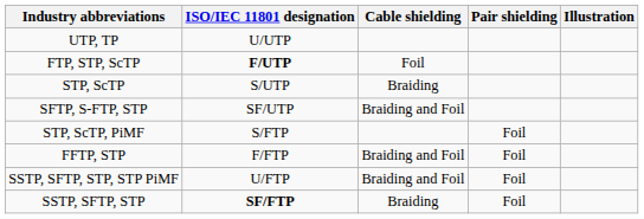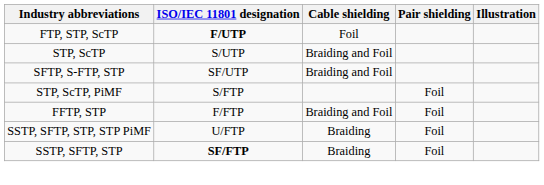 <table class="wikitable sortable" style="text-align: center;">
 <tr>
 <th>Industry abbreviations</th>
 <th><a href='#'>ISO/IEC 11801</a> designation</th>
 <th>Cable shielding</th>
 <th>Pair shielding</th>
 <th class="unsortable">Illustration</th>
-</tr>
-<tr>
-<td>UTP, TP</td>
-<td>U/UTP</td>
-<td></td>
-<td></td>
-<td></td>
 </tr>
 <tr>
 <td>FTP, STP, ScTP</td>
 <td><strong>F/UTP</strong></td>
 <td>Foil</td>
 <td></td>
 <td></td>
 </tr>
 <tr>
 <td>STP, ScTP</td>
 <td>S/UTP</td>
-<td>Braiding</td>
+<td>Braiding and Foil</td>
 <td></td>
 <td></td>
 </tr>
 <tr>
 <td>SFTP, S-FTP, STP</td>
 <td>SF/UTP</td>
 <td>Braiding and Foil</td>
 <td></td>
 <td></td>
 </tr>
 <tr>
 <td>STP, ScTP, PiMF</td>
 <td>S/FTP</td>
 <td></td>
 <td>Foil</td>
 <td></td>
 </tr>
 <tr>
 <td>FFTP, STP</td>
 <td>F/FTP</td>
 <td>Braiding and Foil</td>
 <td>Foil</td>
 <td></td>
 </tr>
 <tr>
 <td>SSTP, SFTP, STP, STP PiMF</td>
 <td>U/FTP</td>
-<td>Braiding and Foil</td>
+<td>Braiding</td>
 <td>Foil</td>
 <td></td>
 </tr>
 <tr>
 <td>SSTP, SFTP, STP</td>
 <td><strong>SF/FTP</strong></td>
 <td>Braiding</td>
 <td>Foil</td>
 <td></td>
 </tr>
 </table>
